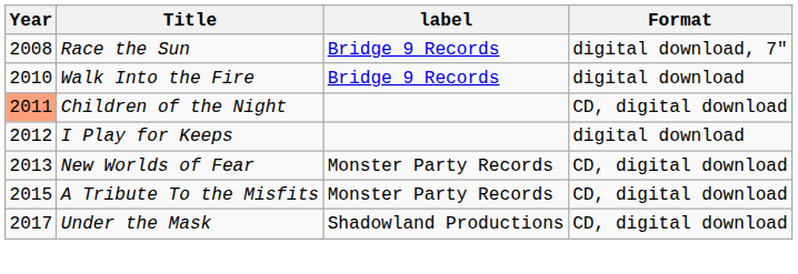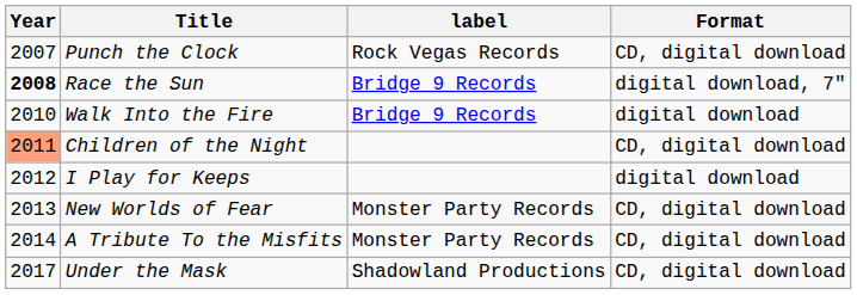 <table class="wikitable sortable">
 <tr>
 <th>Year</th>
 <th>Title</th>
 <th>label</th>
 <th>Format</th>
 </tr>
 <tr>
-<td>2008</td>
+<td>2007</td>
+<td><em>Punch the Clock</em></td>
+<td>Rock Vegas Records</td>
+<td>CD, digital download</td>
+</tr>
+<tr>
+<td><strong>2008</strong></td>
 <td><em>Race the Sun</em></td>
 <td><a href='#'>Bridge 9 Records</a></td>
 <td>digital download, 7"</td>
 </tr>
 <tr>
 <td>2010</td>
 <td><em>Walk Into the Fire</em></td>
 <td><a href='#'>Bridge 9 Records</a></td>
 <td>digital download</td>
 </tr>
 <tr>
 <td style="background: lightsalmon;">2011</td>
 <td><em>Children of the Night</em></td>
 <td></td>
 <td>CD, digital download</td>
 </tr>
 <tr>
 <td>2012</td>
 <td><em>I Play for Keeps</em></td>
 <td></td>
 <td>digital download</td>
 </tr>
 <tr>
 <td>2013</td>
 <td><em>New Worlds of Fear</em></td>
 <td>Monster Party Records</td>
 <td>CD, digital download</td>
 </tr>
 <tr>
-<td>2015</td>
+<td>2014</td>
 <td><em>A Tribute To the Misfits</em></td>
 <td>Monster Party Records</td>
 <td>CD, digital download</td>
 </tr>
 <tr>
 <td>2017</td>
 <td><em>Under the Mask</em></td>
 <td>Shadowland Productions</td>
 <td>CD, digital download</td>
 </tr>
 </table>
